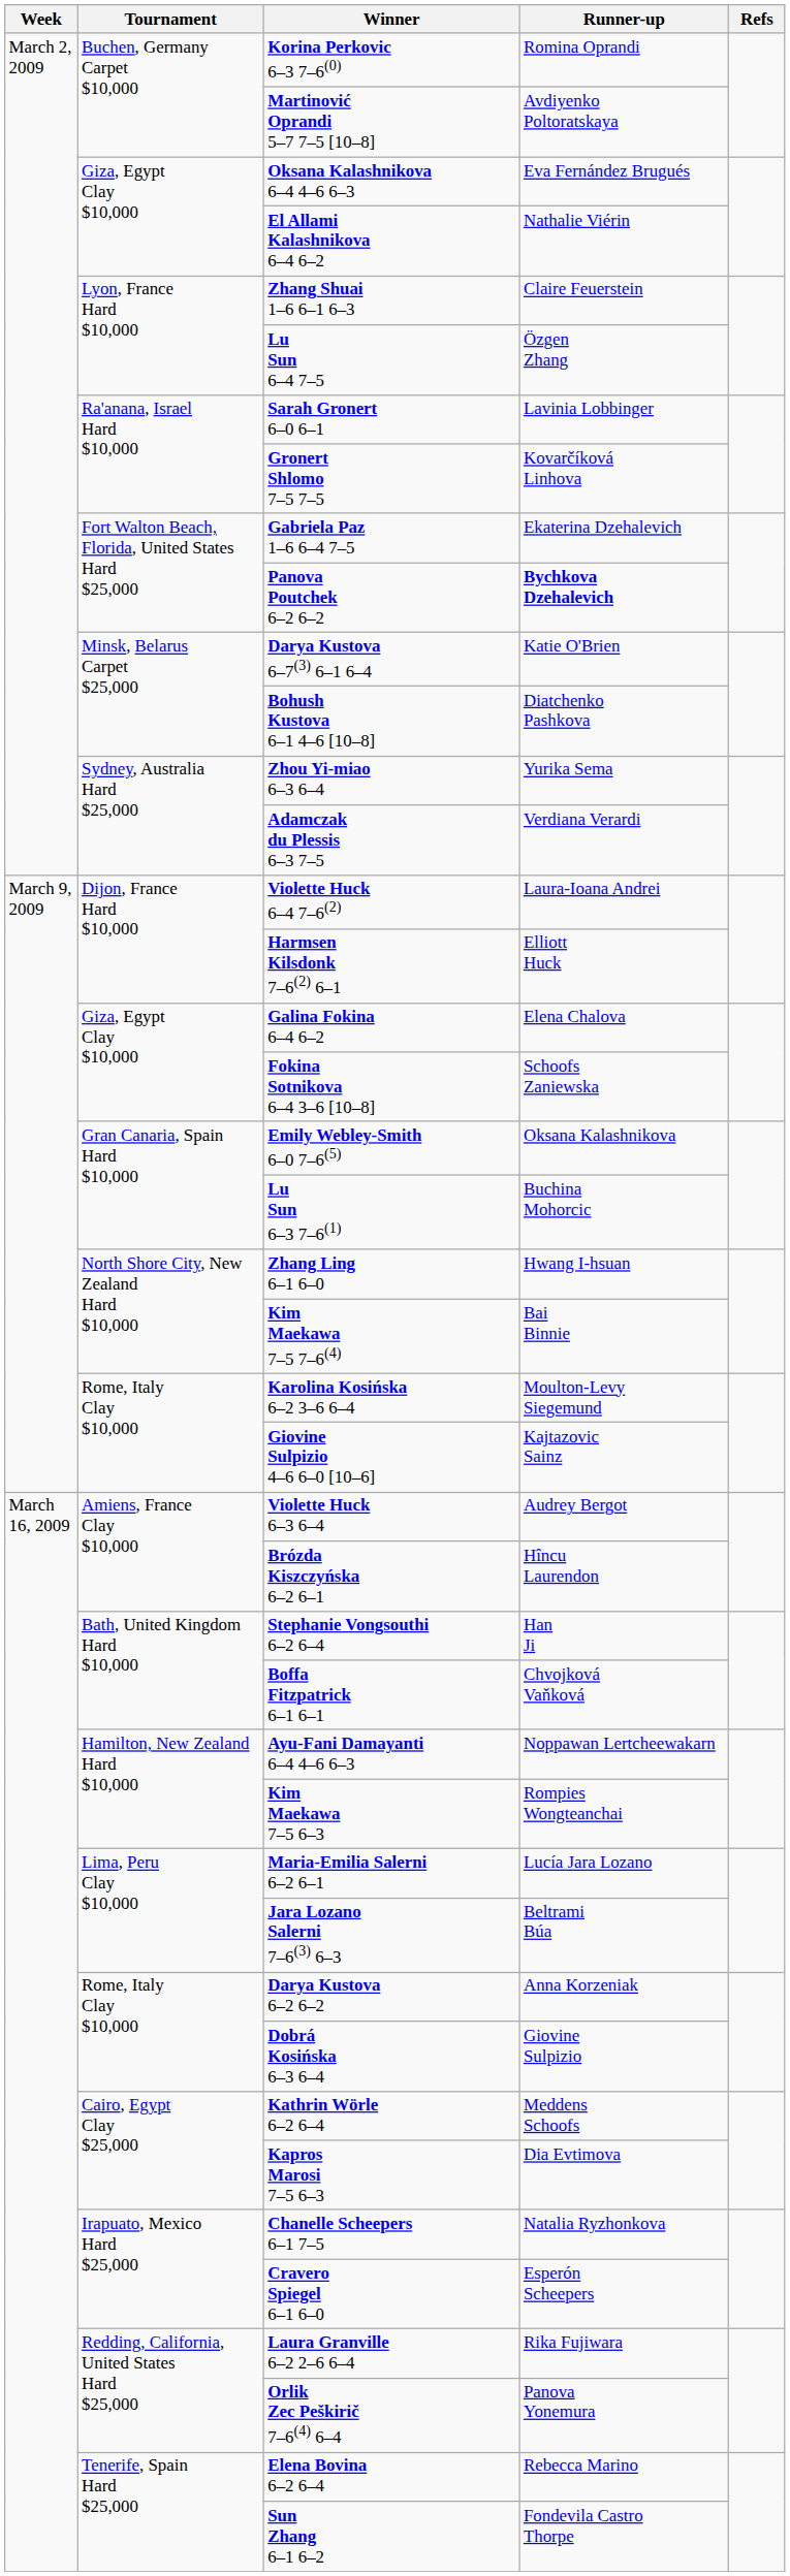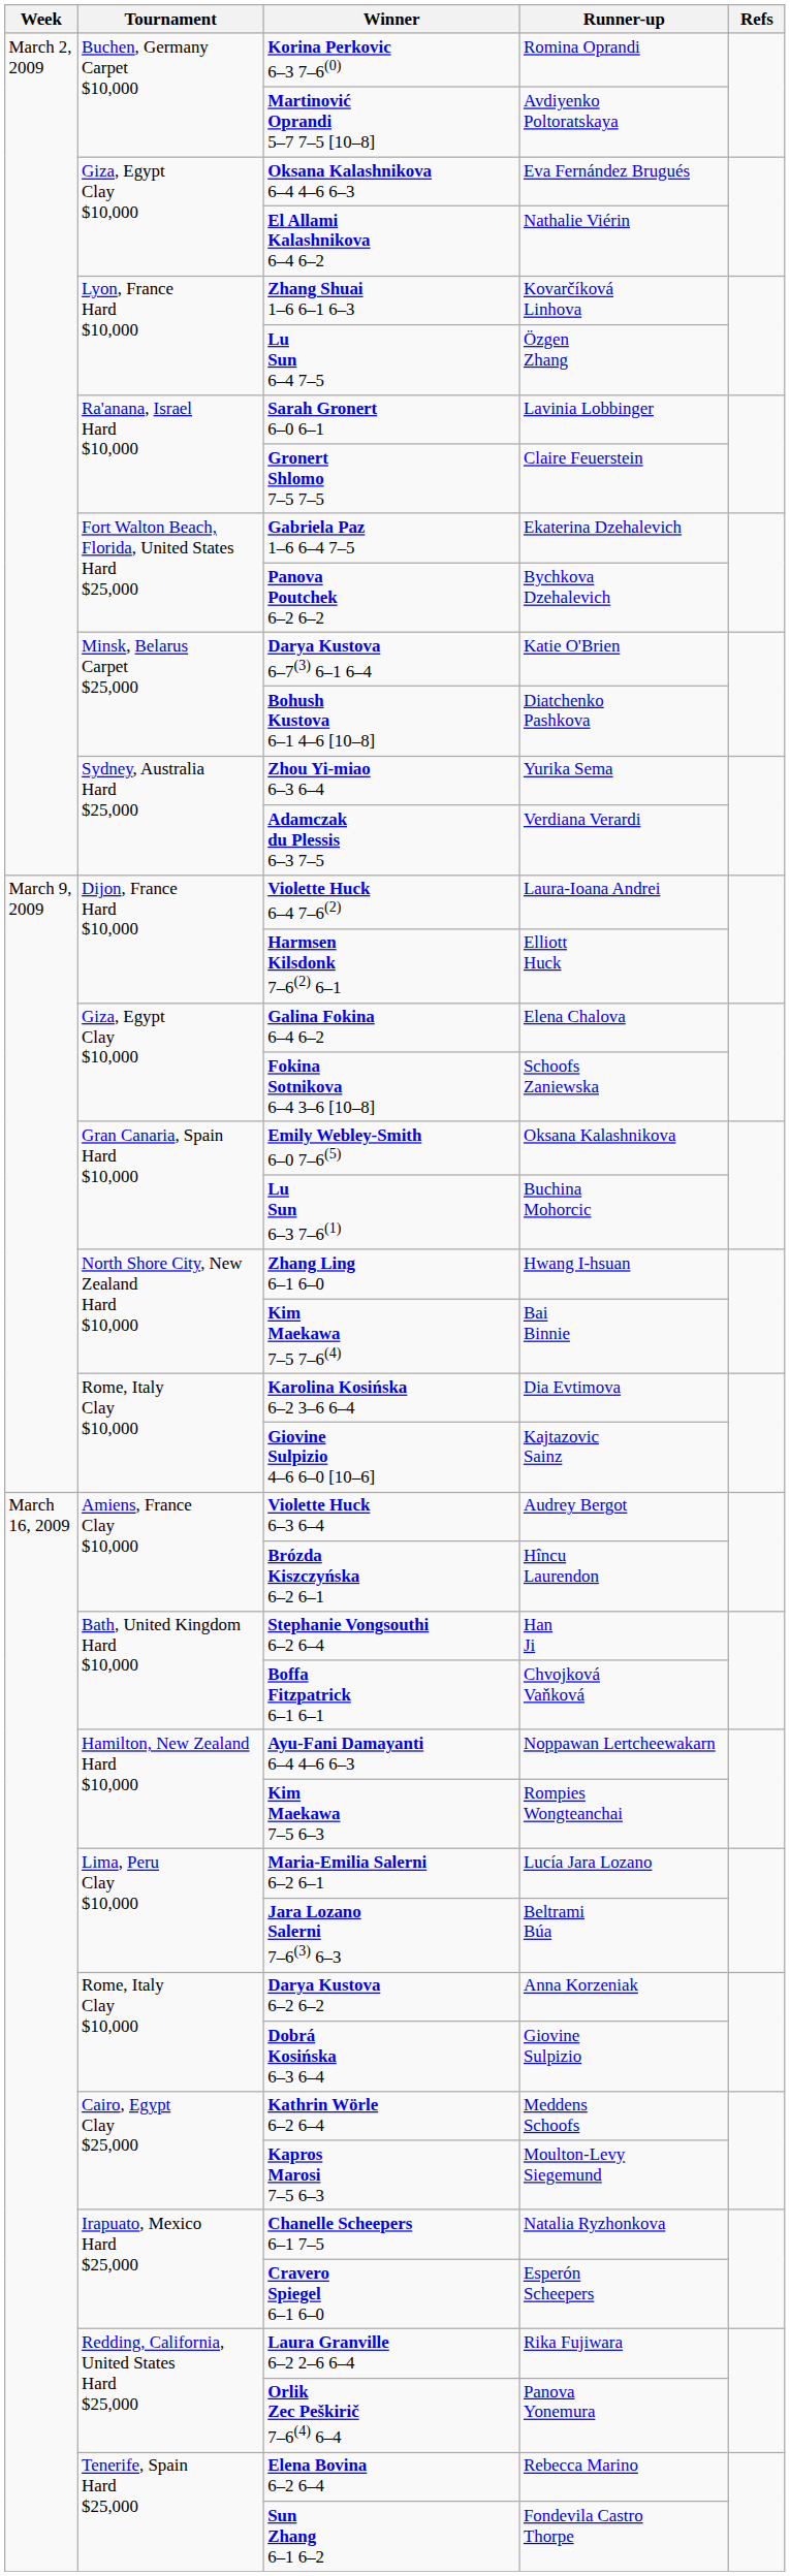 <table class="wikitable" style="font-size:85%;">
 <tr>
 <th width="5%" align="top">Week</th>
 <th width="16%" align="top">Tournament</th>
 <th width="22%" align="top">Winner</th>
 <th width="18%" align="top">Runner-up</th>
 <th width="4%" align="top">Refs</th>
 </tr>
 <tr valign=top>
 <td rowspan=14>March 2, 2009</td>
 <td rowspan=2><a href='#'>Buchen</a>, Germany <br> Carpet <br> $10,000</td>
 <td> <strong><a href='#'>Korina Perkovic</a></strong> <br> 6–3 7–6<sup>(0)</sup></td>
 <td> <a href='#'>Romina Oprandi</a></td>
 <td rowspan=2></td>
 </tr>
 <tr valign=top>
 <td> <strong><a href='#'>Martinović</a></strong> <br>  <strong><a href='#'>Oprandi</a></strong> <br> 5–7 7–5 [10–8]</td>
 <td> <a href='#'>Avdiyenko</a> <br>  <a href='#'>Poltoratskaya</a></td>
 </tr>
 <tr valign=top>
 <td rowspan=2><a href='#'>Giza</a>, Egypt <br> Clay <br> $10,000</td>
 <td> <strong><a href='#'>Oksana Kalashnikova</a></strong> <br> 6–4 4–6 6–3</td>
 <td> <a href='#'>Eva Fernández Brugués</a></td>
 <td rowspan=2></td>
 </tr>
 <tr valign=top>
 <td> <strong><a href='#'>El Allami</a></strong> <br>  <strong><a href='#'>Kalashnikova</a></strong> <br>6–4 6–2</td>
 <td> <a href='#'>Nathalie Viérin</a></td>
 </tr>
 <tr valign=top>
 <td rowspan=2><a href='#'>Lyon</a>, France <br> Hard <br> $10,000</td>
 <td> <strong><a href='#'>Zhang Shuai</a></strong> <br> 1–6 6–1 6–3</td>
-<td> <a href='#'>Claire Feuerstein</a></td>
+<td> <a href='#'>Kovarčíková</a> <br>  <a href='#'>Linhova</a></td>
 <td rowspan=2></td>
 </tr>
 <tr valign=top>
 <td> <strong><a href='#'>Lu</a></strong> <br>  <strong><a href='#'>Sun</a></strong> <br> 6–4 7–5</td>
 <td> <a href='#'>Özgen</a> <br>  <a href='#'>Zhang</a></td>
 </tr>
 <tr valign=top>
 <td rowspan=2><a href='#'>Ra'anana</a>, <a href='#'>Israel</a> <br> Hard <br> $10,000</td>
 <td> <strong><a href='#'>Sarah Gronert</a></strong> <br> 6–0 6–1</td>
 <td> <a href='#'>Lavinia Lobbinger</a></td>
 <td rowspan=2></td>
 </tr>
 <tr valign=top>
 <td> <strong><a href='#'>Gronert</a></strong> <br>  <strong><a href='#'>Shlomo</a></strong> <br> 7–5 7–5</td>
-<td> <a href='#'>Kovarčíková</a> <br>  <a href='#'>Linhova</a></td>
+<td> <a href='#'>Claire Feuerstein</a></td>
 </tr>
 <tr valign=top>
 <td rowspan=2><a href='#'>Fort Walton Beach, Florida</a>, United States <br> Hard <br> $25,000</td>
 <td> <strong><a href='#'>Gabriela Paz</a></strong> <br>1–6 6–4 7–5</td>
 <td> <a href='#'>Ekaterina Dzehalevich</a></td>
 <td rowspan=2></td>
 </tr>
 <tr valign=top>
 <td> <strong><a href='#'>Panova</a></strong> <br>  <strong><a href='#'>Poutchek</a></strong> <br>6–2 6–2</td>
-<td><strong> <a href='#'>Bychkova</a> <br>  <a href='#'>Dzehalevich</a></strong></td>
+<td> <a href='#'>Bychkova</a> <br>  <a href='#'>Dzehalevich</a></td>
 </tr>
 <tr valign=top>
 <td rowspan=2><a href='#'>Minsk</a>, <a href='#'>Belarus</a> <br> Carpet <br> $25,000</td>
 <td> <strong><a href='#'>Darya Kustova</a></strong> <br> 6–7<sup>(3)</sup> 6–1 6–4</td>
 <td> <a href='#'>Katie O'Brien</a></td>
 <td rowspan=2></td>
 </tr>
 <tr valign=top>
 <td> <strong><a href='#'>Bohush</a></strong> <br>  <strong><a href='#'>Kustova</a></strong> <br> 6–1 4–6 [10–8]</td>
 <td> <a href='#'>Diatchenko</a> <br>  <a href='#'>Pashkova</a></td>
 </tr>
 <tr valign=top>
 <td rowspan=2><a href='#'>Sydney</a>, Australia <br> Hard <br> $25,000</td>
 <td> <strong><a href='#'>Zhou Yi-miao</a></strong> <br> 6–3 6–4</td>
 <td> <a href='#'>Yurika Sema</a></td>
 <td rowspan=2></td>
 </tr>
 <tr valign=top>
 <td> <strong><a href='#'>Adamczak</a></strong> <br>  <strong><a href='#'>du Plessis</a></strong> <br> 6–3 7–5</td>
 <td> <a href='#'>Verdiana Verardi</a></td>
 </tr>
 <tr valign=top>
 <td rowspan=10>March 9, 2009</td>
 <td rowspan=2><a href='#'>Dijon</a>, France <br>Hard <br>$10,000</td>
 <td> <strong><a href='#'>Violette Huck</a></strong> <br>6–4 7–6<sup>(2)</sup></td>
 <td> <a href='#'>Laura-Ioana Andrei</a></td>
 <td rowspan=2></td>
 </tr>
 <tr valign=top>
 <td> <strong><a href='#'>Harmsen</a></strong> <br>  <strong><a href='#'>Kilsdonk</a></strong> <br>7–6<sup>(2)</sup> 6–1</td>
 <td> <a href='#'>Elliott</a> <br>  <a href='#'>Huck</a></td>
 </tr>
 <tr valign=top>
 <td rowspan=2><a href='#'>Giza</a>, Egypt <br>Clay<br>$10,000</td>
 <td> <strong><a href='#'>Galina Fokina</a></strong> <br>6–4 6–2</td>
 <td> <a href='#'>Elena Chalova</a></td>
 <td rowspan=2></td>
 </tr>
 <tr valign=top>
 <td> <strong><a href='#'>Fokina</a></strong> <br>  <strong><a href='#'>Sotnikova</a></strong> <br>6–4 3–6 [10–8]</td>
 <td> <a href='#'>Schoofs</a> <br>  <a href='#'>Zaniewska</a></td>
 </tr>
 <tr valign=top>
 <td rowspan=2><a href='#'>Gran Canaria</a>, Spain <br>Hard<br>$10,000</td>
 <td> <strong><a href='#'>Emily Webley-Smith</a></strong> <br>6–0 7–6<sup>(5)</sup></td>
 <td> <a href='#'>Oksana Kalashnikova</a></td>
 <td rowspan=2></td>
 </tr>
 <tr valign=top>
 <td> <strong><a href='#'>Lu</a></strong> <br>  <strong><a href='#'>Sun</a></strong> <br>6–3 7–6<sup>(1)</sup></td>
 <td> <a href='#'>Buchina</a> <br>  <a href='#'>Mohorcic</a></td>
 </tr>
 <tr valign=top>
 <td rowspan=2><a href='#'>North Shore City</a>, New Zealand <br>Hard<br>$10,000</td>
 <td> <strong><a href='#'>Zhang Ling</a></strong> <br>6–1 6–0</td>
 <td> <a href='#'>Hwang I-hsuan</a></td>
 <td rowspan=2></td>
 </tr>
 <tr valign=top>
 <td> <strong><a href='#'>Kim</a></strong> <br>  <strong><a href='#'>Maekawa</a></strong> <br>7–5 7–6<sup>(4)</sup></td>
 <td> <a href='#'>Bai</a> <br>  <a href='#'>Binnie</a></td>
 </tr>
 <tr valign=top>
 <td rowspan=2>Rome, Italy <br>Clay<br>$10,000</td>
 <td> <strong><a href='#'>Karolina Kosińska</a></strong> <br>6–2 3–6 6–4</td>
-<td> <a href='#'>Moulton-Levy</a> <br>  <a href='#'>Siegemund</a></td>
+<td> <a href='#'>Dia Evtimova</a></td>
 <td rowspan=2></td>
 </tr>
 <tr valign=top>
 <td> <strong><a href='#'>Giovine</a></strong> <br>  <strong><a href='#'>Sulpizio</a></strong> <br>4–6 6–0 [10–6]</td>
 <td> <a href='#'>Kajtazovic</a> <br>  <a href='#'>Sainz</a></td>
 </tr>
 <tr valign=top>
 <td rowspan=18>March 16, 2009</td>
 <td rowspan=2><a href='#'>Amiens</a>, France <br>Clay<br>$10,000</td>
 <td> <strong><a href='#'>Violette Huck</a></strong> <br>6–3 6–4</td>
 <td> <a href='#'>Audrey Bergot</a></td>
 <td rowspan=2></td>
 </tr>
 <tr valign=top>
 <td> <strong><a href='#'>Brózda</a></strong> <br>  <strong><a href='#'>Kiszczyńska</a></strong> <br>6–2 6–1</td>
 <td> <a href='#'>Hîncu</a> <br>  <a href='#'>Laurendon</a></td>
 </tr>
 <tr valign=top>
 <td rowspan=2><a href='#'>Bath</a>, United Kingdom <br>Hard<br>$10,000</td>
 <td> <strong><a href='#'>Stephanie Vongsouthi</a></strong> <br>6–2 6–4</td>
 <td> <a href='#'>Han</a> <br>  <a href='#'>Ji</a></td>
 <td rowspan=2></td>
 </tr>
 <tr valign=top>
 <td> <strong><a href='#'>Boffa</a></strong> <br>  <strong><a href='#'>Fitzpatrick</a></strong> <br>6–1 6–1</td>
 <td> <a href='#'>Chvojková</a> <br>  <a href='#'>Vaňková</a></td>
 </tr>
 <tr valign=top>
 <td rowspan=2><a href='#'>Hamilton, New Zealand</a> <br>Hard<br>$10,000</td>
 <td> <strong><a href='#'>Ayu-Fani Damayanti</a></strong> <br>6–4 4–6 6–3</td>
 <td> <a href='#'>Noppawan Lertcheewakarn</a></td>
 <td rowspan=2></td>
 </tr>
 <tr valign=top>
 <td> <strong><a href='#'>Kim</a></strong> <br>  <strong><a href='#'>Maekawa</a></strong> <br>7–5 6–3</td>
 <td> <a href='#'>Rompies</a> <br>  <a href='#'>Wongteanchai</a></td>
 </tr>
 <tr valign=top>
 <td rowspan=2><a href='#'>Lima</a>, <a href='#'>Peru</a> <br>Clay<br>$10,000</td>
 <td> <strong><a href='#'>Maria-Emilia Salerni</a></strong> <br>6–2 6–1</td>
 <td> <a href='#'>Lucía Jara Lozano</a></td>
 <td rowspan=2></td>
 </tr>
 <tr valign=top>
 <td> <strong><a href='#'>Jara Lozano</a></strong> <br>  <strong><a href='#'>Salerni</a></strong> <br>7–6<sup>(3)</sup> 6–3</td>
 <td> <a href='#'>Beltrami</a> <br>  <a href='#'>Búa</a></td>
 </tr>
 <tr valign=top>
 <td rowspan=2>Rome, Italy <br>Clay<br>$10,000</td>
 <td> <strong><a href='#'>Darya Kustova</a></strong> <br>6–2 6–2</td>
 <td> <a href='#'>Anna Korzeniak</a></td>
 <td rowspan=2></td>
 </tr>
 <tr valign=top>
 <td> <strong><a href='#'>Dobrá</a></strong> <br>  <strong><a href='#'>Kosińska</a></strong> <br>6–3 6–4</td>
 <td> <a href='#'>Giovine</a> <br>  <a href='#'>Sulpizio</a></td>
 </tr>
 <tr valign=top>
 <td rowspan=2><a href='#'>Cairo</a>, <a href='#'>Egypt</a> <br>Clay<br>$25,000</td>
 <td> <strong><a href='#'>Kathrin Wörle</a></strong> <br>6–2 6–4</td>
 <td> <a href='#'>Meddens</a> <br>  <a href='#'>Schoofs</a></td>
 <td rowspan=2></td>
 </tr>
 <tr valign=top>
 <td> <strong><a href='#'>Kapros</a></strong> <br>  <strong><a href='#'>Marosi</a></strong> <br>7–5 6–3</td>
-<td> <a href='#'>Dia Evtimova</a></td>
+<td> <a href='#'>Moulton-Levy</a> <br>  <a href='#'>Siegemund</a></td>
 </tr>
 <tr valign=top>
 <td rowspan=2><a href='#'>Irapuato</a>, Mexico <br>Hard<br>$25,000</td>
 <td> <strong><a href='#'>Chanelle Scheepers</a></strong> <br>6–1 7–5</td>
 <td> <a href='#'>Natalia Ryzhonkova</a></td>
 <td rowspan=2></td>
 </tr>
 <tr valign=top>
 <td> <strong><a href='#'>Cravero</a></strong> <br>  <strong><a href='#'>Spiegel</a></strong> <br>6–1 6–0</td>
 <td> <a href='#'>Esperón</a> <br>  <a href='#'>Scheepers</a></td>
 </tr>
 <tr valign=top>
 <td rowspan=2><a href='#'>Redding, California</a>, United States <br>Hard<br>$25,000</td>
 <td> <strong><a href='#'>Laura Granville</a></strong> <br>6–2 2–6 6–4</td>
 <td> <a href='#'>Rika Fujiwara</a></td>
 <td rowspan=2></td>
 </tr>
 <tr valign=top>
 <td> <strong><a href='#'>Orlik</a></strong> <br>  <strong><a href='#'>Zec Peškirič</a></strong> <br>7–6<sup>(4)</sup> 6–4</td>
 <td> <a href='#'>Panova</a> <br>  <a href='#'>Yonemura</a></td>
 </tr>
 <tr valign=top>
 <td rowspan=2><a href='#'>Tenerife</a>, Spain <br>Hard<br>$25,000</td>
 <td> <strong><a href='#'>Elena Bovina</a></strong> <br>6–2 6–4</td>
 <td> <a href='#'>Rebecca Marino</a></td>
 <td rowspan=2></td>
 </tr>
 <tr valign=top>
 <td> <strong><a href='#'>Sun</a></strong> <br>  <strong><a href='#'>Zhang</a></strong> <br>6–1 6–2</td>
 <td> <a href='#'>Fondevila Castro</a> <br>  <a href='#'>Thorpe</a></td>
 </tr>
 </table>
